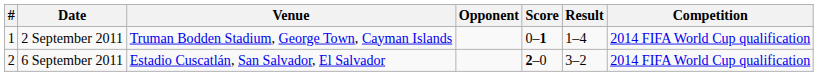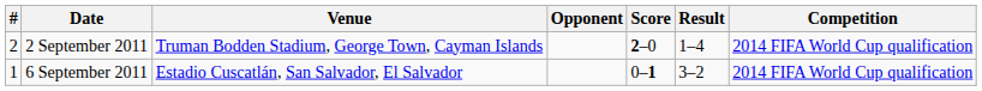 <table class="wikitable">
 <tr>
 <th>#</th>
 <th>Date</th>
 <th>Venue</th>
 <th>Opponent</th>
 <th>Score</th>
 <th>Result</th>
 <th>Competition</th>
 </tr>
 <tr>
-<td>1</td>
+<td>2</td>
 <td>2 September 2011</td>
 <td><a href='#'>Truman Bodden Stadium</a>, <a href='#'>George Town</a>, <a href='#'>Cayman Islands</a></td>
 <td></td>
-<td>0–<strong>1</strong></td>
+<td><strong>2</strong>–0</td>
 <td>1–4</td>
 <td><a href='#'>2014 FIFA World Cup qualification</a></td>
 </tr>
 <tr>
-<td>2</td>
+<td>1</td>
 <td>6 September 2011</td>
 <td><a href='#'>Estadio Cuscatlán</a>, <a href='#'>San Salvador</a>, <a href='#'>El Salvador</a></td>
 <td></td>
-<td><strong>2</strong>–0</td>
+<td>0–<strong>1</strong></td>
 <td>3–2</td>
 <td><a href='#'>2014 FIFA World Cup qualification</a></td>
 </tr>
 </table>
